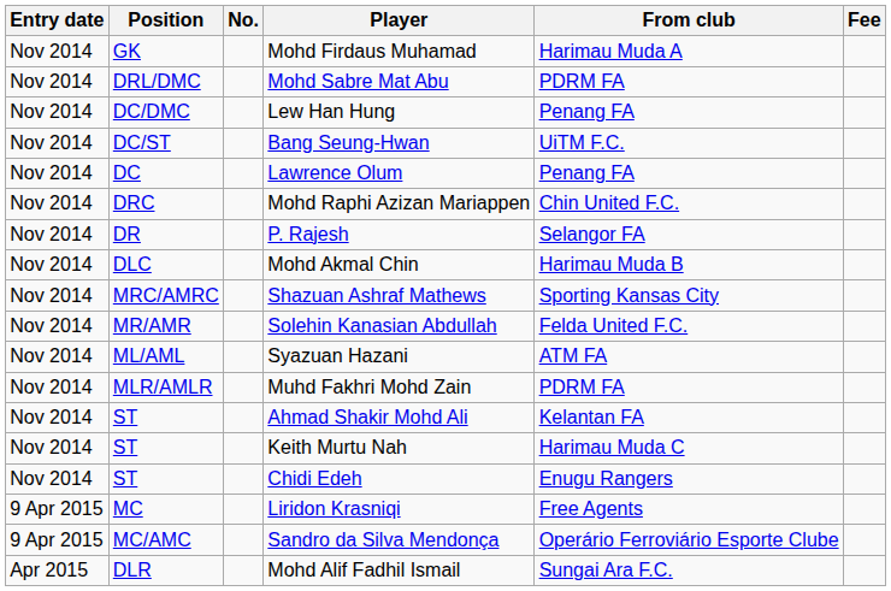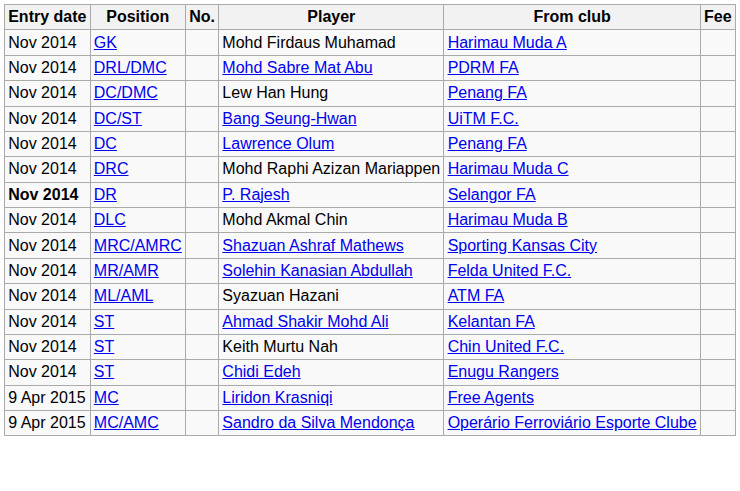 <table class="wikitable sortable">
 <tr>
 <th>Entry date</th>
 <th>Position</th>
 <th>No.</th>
 <th>Player</th>
 <th>From club</th>
 <th>Fee</th>
 </tr>
 <tr>
 <td>Nov 2014</td>
 <td><a href='#'>GK</a></td>
 <td></td>
 <td> Mohd Firdaus Muhamad</td>
 <td> <a href='#'>Harimau Muda A</a></td>
 <td></td>
 </tr>
 <tr>
 <td>Nov 2014</td>
 <td><a href='#'>DRL/DMC</a></td>
 <td></td>
 <td> <a href='#'>Mohd Sabre Mat Abu</a></td>
 <td> <a href='#'>PDRM FA</a></td>
 <td></td>
 </tr>
 <tr>
 <td>Nov 2014</td>
 <td><a href='#'>DC/DMC</a></td>
 <td></td>
 <td> Lew Han Hung</td>
 <td> <a href='#'>Penang FA</a></td>
 <td></td>
 </tr>
 <tr>
 <td>Nov 2014</td>
 <td><a href='#'>DC/ST</a></td>
 <td></td>
 <td> <a href='#'>Bang Seung-Hwan</a></td>
 <td> <a href='#'>UiTM F.C.</a></td>
 <td></td>
 </tr>
 <tr>
 <td>Nov 2014</td>
 <td><a href='#'>DC</a></td>
 <td></td>
 <td> <a href='#'>Lawrence Olum</a></td>
 <td> <a href='#'>Penang FA</a></td>
 <td></td>
 </tr>
 <tr>
 <td>Nov 2014</td>
 <td><a href='#'>DRC</a></td>
 <td></td>
 <td> Mohd Raphi Azizan Mariappen</td>
-<td> <a href='#'>Chin United F.C.</a></td>
+<td> <a href='#'>Harimau Muda C</a></td>
 <td></td>
 </tr>
 <tr>
-<td>Nov 2014</td>
+<td><strong>Nov 2014</strong></td>
 <td><a href='#'>DR</a></td>
 <td></td>
 <td> <a href='#'>P. Rajesh</a></td>
 <td> <a href='#'>Selangor FA</a></td>
 <td></td>
 </tr>
 <tr>
 <td>Nov 2014</td>
 <td><a href='#'>DLC</a></td>
 <td></td>
 <td> Mohd Akmal Chin</td>
 <td> <a href='#'>Harimau Muda B</a></td>
 <td></td>
 </tr>
 <tr>
 <td>Nov 2014</td>
 <td><a href='#'>MRC/AMRC</a></td>
 <td></td>
 <td> <a href='#'>Shazuan Ashraf Mathews</a></td>
 <td> <a href='#'>Sporting Kansas City</a></td>
 <td></td>
 </tr>
 <tr>
 <td>Nov 2014</td>
 <td><a href='#'>MR/AMR</a></td>
 <td></td>
 <td> <a href='#'>Solehin Kanasian Abdullah</a></td>
 <td> <a href='#'>Felda United F.C.</a></td>
 <td></td>
 </tr>
 <tr>
 <td>Nov 2014</td>
 <td><a href='#'>ML/AML</a></td>
 <td></td>
 <td> Syazuan Hazani</td>
 <td> <a href='#'>ATM FA</a></td>
 <td></td>
 </tr>
 <tr>
 <td>Nov 2014</td>
-<td><a href='#'>MLR/AMLR</a></td>
-<td></td>
-<td> Muhd Fakhri Mohd Zain</td>
-<td> <a href='#'>PDRM FA</a></td>
-<td></td>
-</tr>
-<tr>
-<td>Nov 2014</td>
 <td><a href='#'>ST</a></td>
 <td></td>
 <td> <a href='#'>Ahmad Shakir Mohd Ali</a></td>
 <td> <a href='#'>Kelantan FA</a></td>
 <td></td>
 </tr>
 <tr>
 <td>Nov 2014</td>
 <td><a href='#'>ST</a></td>
 <td></td>
 <td> Keith Murtu Nah</td>
-<td> <a href='#'>Harimau Muda C</a></td>
+<td> <a href='#'>Chin United F.C.</a></td>
 <td></td>
 </tr>
 <tr>
 <td>Nov 2014</td>
 <td><a href='#'>ST</a></td>
 <td></td>
 <td> <a href='#'>Chidi Edeh</a></td>
 <td> <a href='#'>Enugu Rangers</a></td>
 <td></td>
 </tr>
 <tr>
 <td>9 Apr 2015</td>
 <td><a href='#'>MC</a></td>
 <td></td>
 <td> <a href='#'>Liridon Krasniqi</a></td>
 <td><a href='#'>Free Agents</a></td>
 <td></td>
 </tr>
 <tr>
 <td>9 Apr 2015</td>
 <td><a href='#'>MC/AMC</a></td>
 <td></td>
 <td> <a href='#'>Sandro da Silva Mendonça</a></td>
 <td> <a href='#'>Operário Ferroviário Esporte Clube</a></td>
 <td></td>
 </tr>
 <tr>
-<td>Apr 2015</td>
-<td><a href='#'>DLR</a></td>
-<td></td>
-<td> Mohd Alif Fadhil Ismail</td>
-<td> <a href='#'>Sungai Ara F.C.</a></td>
-<td></td>
-</tr>
-<tr>
 </tr>
 </table>
